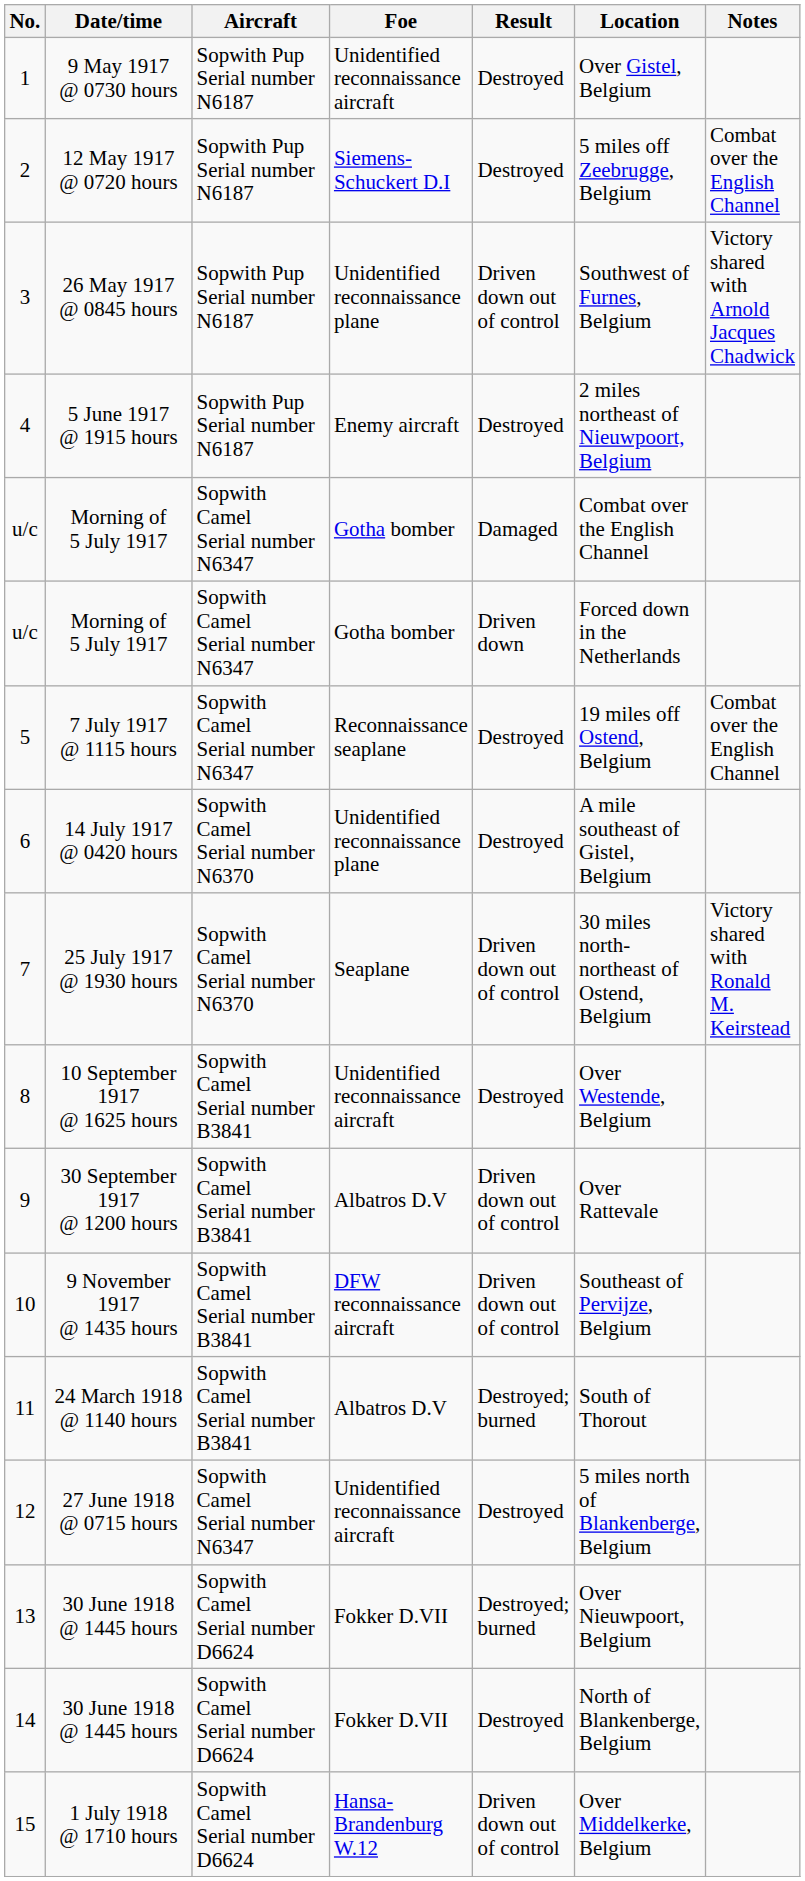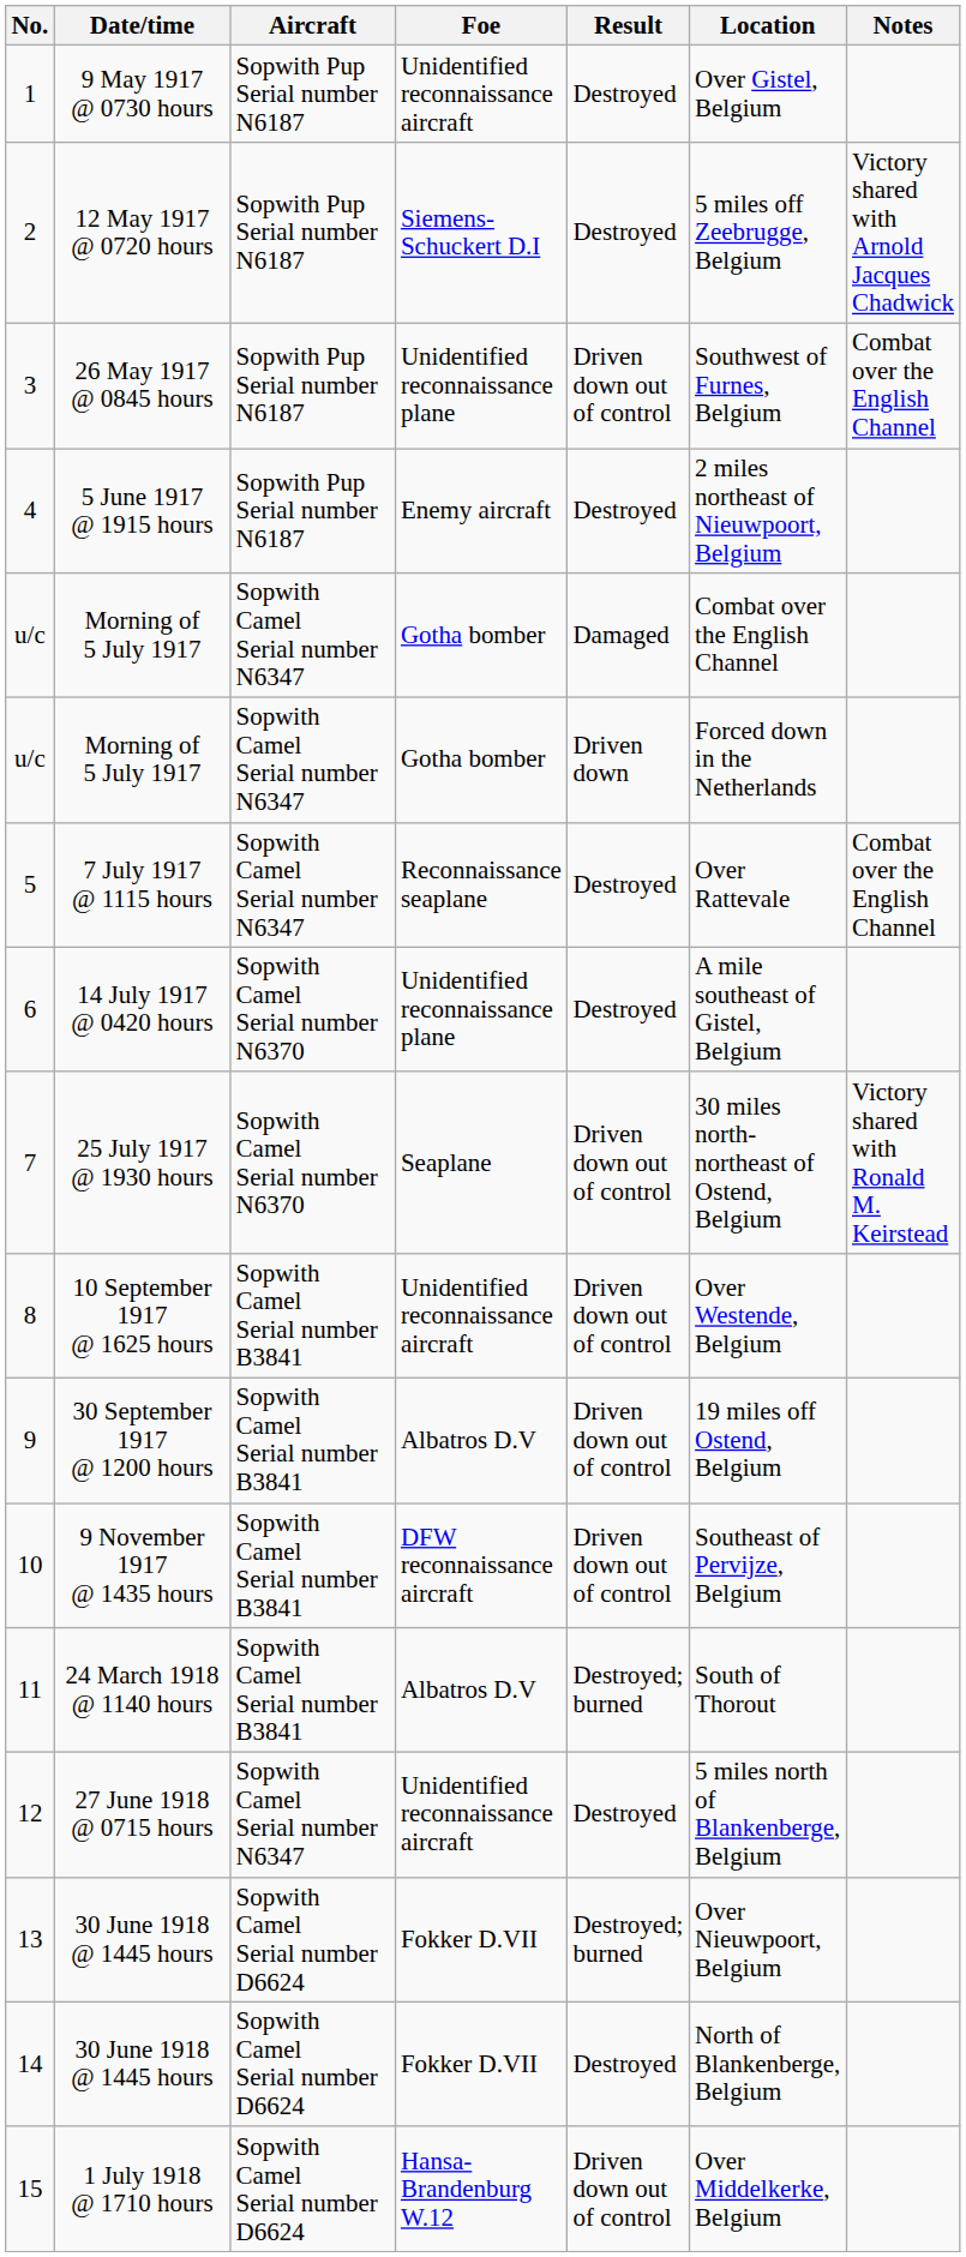 <table class="wikitable">
 <tr>
 <th>No.</th>
 <th width="150">Date/time</th>
 <th width="150">Aircraft</th>
 <th>Foe</th>
 <th>Result</th>
 <th>Location</th>
 <th>Notes</th>
 </tr>
 <tr>
 <td align="center">1</td>
 <td align="center">9 May 1917<br>@ 0730 hours</td>
 <td>Sopwith Pup<br>Serial number N6187</td>
 <td>Unidentified reconnaissance aircraft</td>
 <td>Destroyed</td>
 <td>Over <a href='#'>Gistel</a>, Belgium</td>
 <td></td>
 </tr>
 <tr>
 <td align="center">2</td>
 <td align="center">12 May 1917<br>@ 0720 hours</td>
 <td>Sopwith Pup<br>Serial number N6187</td>
 <td><a href='#'>Siemens-Schuckert D.I</a></td>
 <td>Destroyed</td>
 <td>5 miles off <a href='#'>Zeebrugge</a>, Belgium</td>
-<td>Combat over the <a href='#'>English Channel</a></td>
+<td>Victory shared with <a href='#'>Arnold Jacques Chadwick</a></td>
 </tr>
 <tr>
 <td align="center">3</td>
 <td align="center">26 May 1917<br>@ 0845 hours</td>
 <td>Sopwith Pup<br>Serial number N6187</td>
 <td>Unidentified reconnaissance plane</td>
 <td>Driven down out of control</td>
 <td>Southwest of <a href='#'>Furnes</a>, Belgium</td>
-<td>Victory shared with <a href='#'>Arnold Jacques Chadwick</a></td>
+<td>Combat over the <a href='#'>English Channel</a></td>
 </tr>
 <tr>
 <td align="center">4</td>
 <td align="center">5 June 1917<br>@ 1915 hours</td>
 <td>Sopwith Pup<br>Serial number N6187</td>
 <td>Enemy aircraft</td>
 <td>Destroyed</td>
 <td>2 miles northeast of <a href='#'>Nieuwpoort, Belgium</a></td>
 <td></td>
 </tr>
 <tr>
 <td align="center">u/c</td>
 <td align="center">Morning of<br>5 July 1917</td>
 <td>Sopwith Camel<br>Serial number N6347</td>
 <td><a href='#'>Gotha</a> bomber</td>
 <td>Damaged</td>
 <td>Combat over the English Channel</td>
 <td></td>
 </tr>
 <tr>
 <td align="center">u/c</td>
 <td align="center">Morning of<br>5 July 1917</td>
 <td>Sopwith Camel<br>Serial number N6347</td>
 <td>Gotha bomber</td>
 <td>Driven down</td>
 <td>Forced down in the Netherlands</td>
 <td></td>
 </tr>
 <tr>
 <td align="center">5</td>
 <td align="center">7 July 1917<br>@ 1115 hours</td>
 <td>Sopwith Camel<br>Serial number N6347</td>
 <td>Reconnaissance seaplane</td>
 <td>Destroyed</td>
-<td>19 miles off <a href='#'>Ostend</a>, Belgium</td>
+<td>Over Rattevale</td>
 <td>Combat over the English Channel</td>
 </tr>
 <tr>
 <td align="center">6</td>
 <td align="center">14 July 1917<br>@ 0420 hours</td>
 <td>Sopwith Camel<br>Serial number N6370</td>
 <td>Unidentified reconnaissance plane</td>
 <td>Destroyed</td>
 <td>A mile southeast of Gistel, Belgium</td>
 <td></td>
 </tr>
 <tr>
 <td align="center">7</td>
 <td align="center">25 July 1917<br>@ 1930 hours</td>
 <td>Sopwith Camel<br>Serial number N6370</td>
 <td>Seaplane</td>
 <td>Driven down out of control</td>
 <td>30 miles north-northeast of Ostend, Belgium</td>
 <td>Victory shared with <a href='#'>Ronald M. Keirstead</a></td>
 </tr>
 <tr>
 <td align="center">8</td>
 <td align="center">10 September 1917<br>@ 1625 hours</td>
 <td>Sopwith Camel<br>Serial number B3841</td>
 <td>Unidentified reconnaissance aircraft</td>
-<td>Destroyed</td>
+<td>Driven down out of control</td>
 <td>Over <a href='#'>Westende</a>, Belgium</td>
 <td></td>
 </tr>
 <tr>
 <td align="center">9</td>
 <td align="center">30 September 1917<br>@ 1200 hours</td>
 <td>Sopwith Camel<br>Serial number B3841</td>
 <td>Albatros D.V</td>
 <td>Driven down out of control</td>
-<td>Over Rattevale</td>
+<td>19 miles off <a href='#'>Ostend</a>, Belgium</td>
 <td></td>
 </tr>
 <tr>
 <td align="center">10</td>
 <td align="center">9 November 1917<br>@ 1435 hours</td>
 <td>Sopwith Camel<br>Serial number B3841</td>
 <td><a href='#'>DFW</a> reconnaissance aircraft</td>
 <td>Driven down out of control</td>
 <td>Southeast of <a href='#'>Pervijze</a>, Belgium</td>
 <td></td>
 </tr>
 <tr>
 <td align="center">11</td>
 <td align="center">24 March 1918<br>@ 1140 hours</td>
 <td>Sopwith Camel<br>Serial number B3841</td>
 <td>Albatros D.V</td>
 <td>Destroyed; burned</td>
 <td>South of Thorout</td>
 <td></td>
 </tr>
 <tr>
 <td align="center">12</td>
 <td align="center">27 June 1918<br>@ 0715 hours</td>
 <td>Sopwith Camel<br>Serial number N6347</td>
 <td>Unidentified reconnaissance aircraft</td>
 <td>Destroyed</td>
 <td>5 miles north of <a href='#'>Blankenberge</a>, Belgium</td>
 <td></td>
 </tr>
 <tr>
 <td align="center">13</td>
 <td align="center">30 June 1918<br>@ 1445 hours</td>
 <td>Sopwith Camel<br>Serial number D6624</td>
 <td>Fokker D.VII</td>
 <td>Destroyed; burned</td>
 <td>Over Nieuwpoort, Belgium</td>
 <td></td>
 </tr>
 <tr>
 <td align="center">14</td>
 <td align="center">30 June 1918<br>@ 1445 hours</td>
 <td>Sopwith Camel<br>Serial number D6624</td>
 <td>Fokker D.VII</td>
 <td>Destroyed</td>
 <td>North of Blankenberge, Belgium</td>
 <td></td>
 </tr>
 <tr>
 <td align="center">15</td>
 <td align="center">1 July 1918<br>@ 1710 hours</td>
 <td>Sopwith Camel<br>Serial number D6624</td>
 <td><a href='#'>Hansa-Brandenburg W.12</a></td>
 <td>Driven down out of control</td>
 <td>Over <a href='#'>Middelkerke</a>, Belgium</td>
 <td></td>
 </tr>
 <tr>
 </tr>
 </table>
